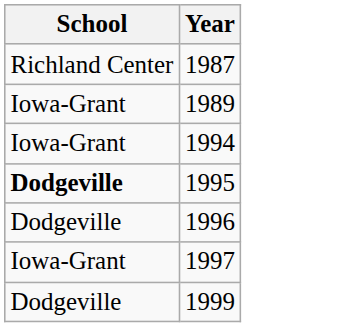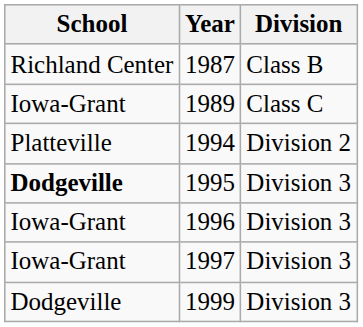 <table class="wikitable">
 <tr>
 <th>School</th>
 <th>Year</th>
+<th>Division</th>
 </tr>
 <tr>
 <td>Richland Center</td>
 <td>1987</td>
+<td>Class B</td>
 </tr>
 <tr>
 <td>Iowa-Grant</td>
 <td>1989</td>
+<td>Class C</td>
 </tr>
 <tr>
-<td>Iowa-Grant</td>
+<td>Platteville</td>
 <td>1994</td>
+<td>Division 2</td>
 </tr>
 <tr>
 <td><strong>Dodgeville</strong></td>
 <td>1995</td>
+<td>Division 3</td>
 </tr>
 <tr>
-<td>Dodgeville</td>
+<td>Iowa-Grant</td>
 <td>1996</td>
+<td>Division 3</td>
 </tr>
 <tr>
 <td>Iowa-Grant</td>
 <td>1997</td>
+<td>Division 3</td>
 </tr>
 <tr>
 <td>Dodgeville</td>
 <td>1999</td>
+<td>Division 3</td>
 </tr>
 </table>
